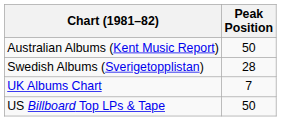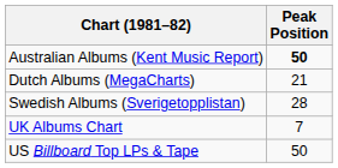 <table class="wikitable sortable plainrowheaders">
 <tr>
 <th scope="col">Chart (1981–82)</th>
 <th scope="col">Peak<br>Position</th>
 </tr>
 <tr>
 <td scope="row">Australian Albums (<a href='#'>Kent Music Report</a>)</td>
-<td align="center">50</td>
+<td align="center"><strong>50</strong></td>
+</tr>
+<tr>
+<td scope="row">Dutch Albums (<a href='#'>MegaCharts</a>)</td>
+<td align="center">21</td>
 </tr>
 <tr>
 <td scope="row">Swedish Albums (<a href='#'>Sverigetopplistan</a>)</td>
 <td align="center">28</td>
 </tr>
 <tr>
 <td scope="row"><a href='#'>UK Albums Chart</a></td>
 <td align="center">7</td>
 </tr>
 <tr>
 <td scope="row">US <a href='#'><em>Billboard</em> Top LPs & Tape</a></td>
 <td align="center">50</td>
 </tr>
 </table>
